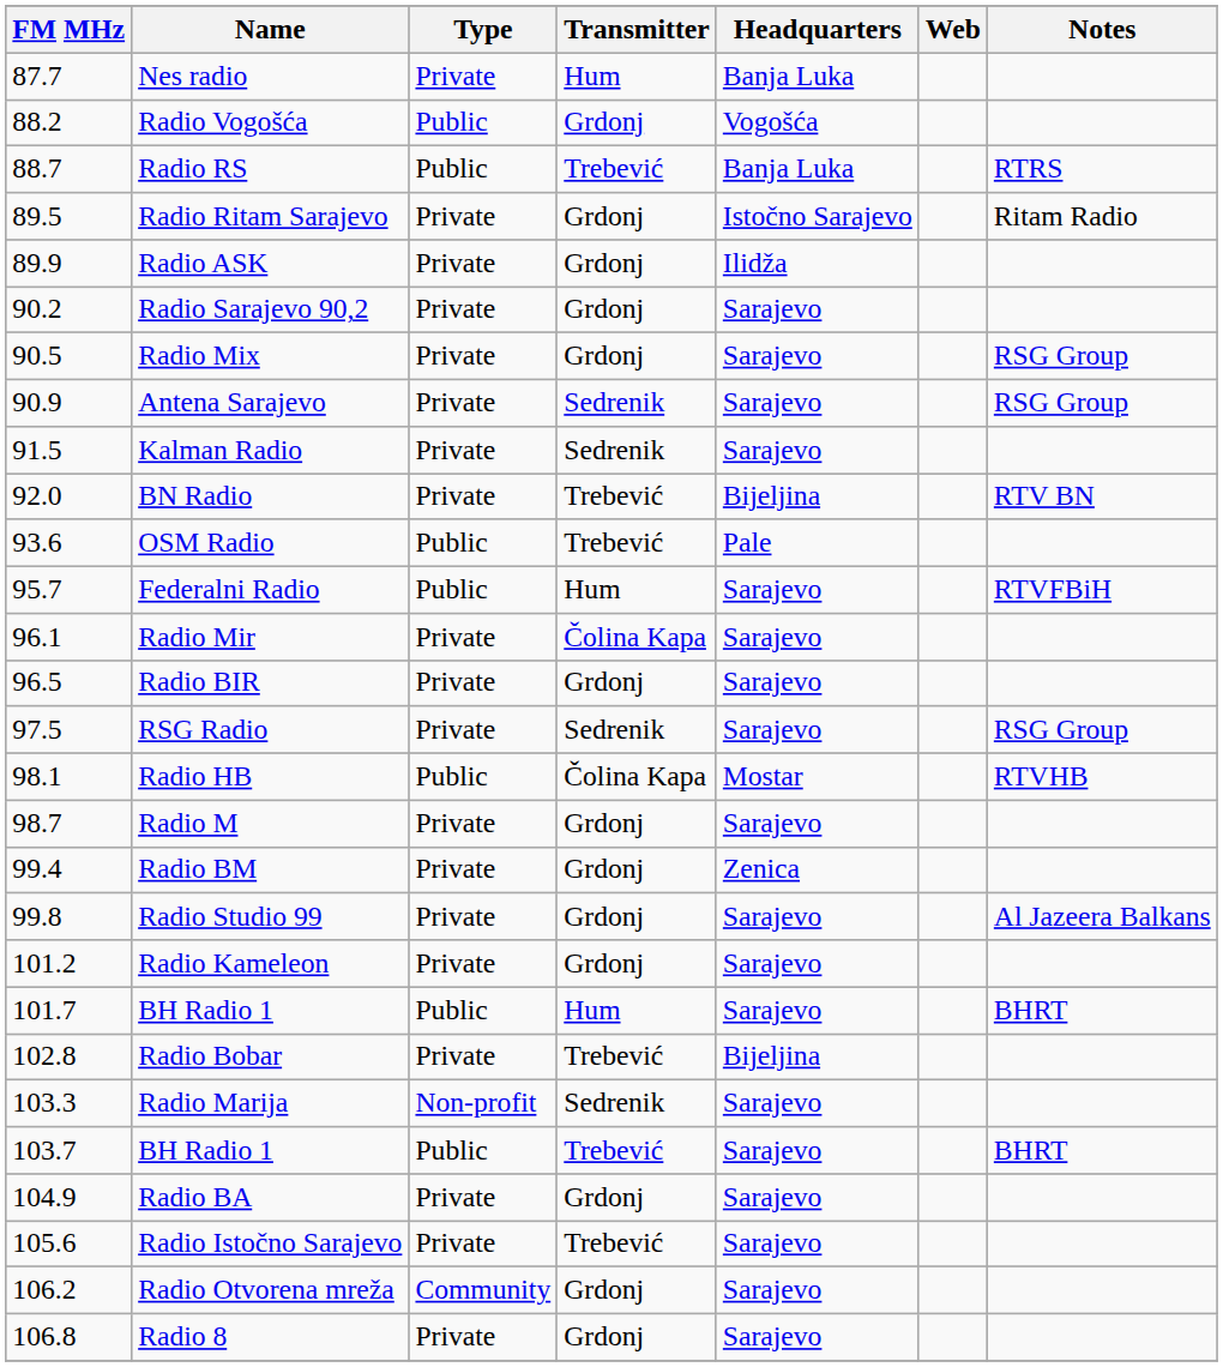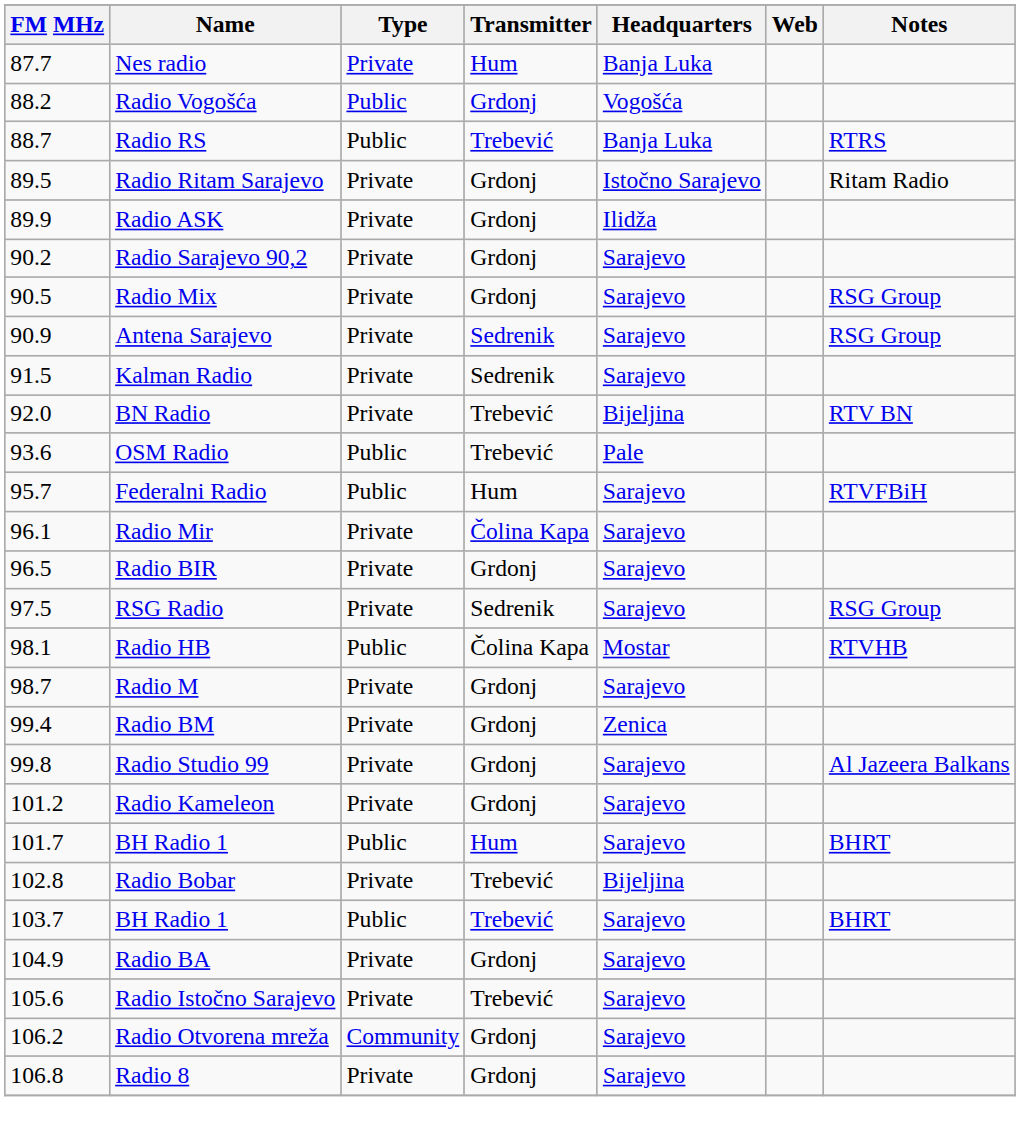 <table class="wikitable" border="1" class="wikitable sortable" style="font-size: 90%">
 <tr>
 </tr>
 <tr>
 <th><a href='#'>FM</a> <a href='#'>MHz</a></th>
 <th>Name</th>
 <th>Type</th>
 <th>Transmitter</th>
 <th>Headquarters</th>
 <th>Web</th>
 <th>Notes</th>
 </tr>
 <tr>
 <td>87.7</td>
 <td><a href='#'>Nes radio</a></td>
 <td><a href='#'>Private</a></td>
 <td><a href='#'>Hum</a></td>
 <td><a href='#'>Banja Luka</a></td>
 <td></td>
 </tr>
 <tr>
 <td>88.2</td>
 <td><a href='#'>Radio Vogošća</a></td>
 <td><a href='#'>Public</a></td>
 <td><a href='#'>Grdonj</a></td>
 <td><a href='#'>Vogošća</a></td>
 <td></td>
 <td></td>
 </tr>
 <tr>
 <td>88.7</td>
 <td><a href='#'>Radio RS</a></td>
 <td>Public</td>
 <td><a href='#'>Trebević</a></td>
 <td><a href='#'>Banja Luka</a></td>
 <td></td>
 <td><a href='#'>RTRS</a></td>
 </tr>
 <tr>
 <td>89.5</td>
 <td><a href='#'>Radio Ritam Sarajevo</a></td>
 <td>Private</td>
 <td>Grdonj</td>
 <td><a href='#'>Istočno Sarajevo</a></td>
 <td></td>
 <td>Ritam Radio</td>
 </tr>
 <tr>
 <td>89.9</td>
 <td><a href='#'>Radio ASK</a></td>
 <td>Private</td>
 <td>Grdonj</td>
 <td><a href='#'>Ilidža</a></td>
 <td></td>
 <td></td>
 </tr>
 <tr>
 <td>90.2</td>
 <td><a href='#'>Radio Sarajevo 90,2</a></td>
 <td>Private</td>
 <td>Grdonj</td>
 <td><a href='#'>Sarajevo</a></td>
 <td></td>
 <td></td>
 </tr>
 <tr>
 <td>90.5</td>
 <td><a href='#'>Radio Mix</a></td>
 <td>Private</td>
 <td>Grdonj</td>
 <td><a href='#'>Sarajevo</a></td>
 <td></td>
 <td><a href='#'>RSG Group</a></td>
 </tr>
 <tr>
 <td>90.9</td>
 <td><a href='#'>Antena Sarajevo</a></td>
 <td>Private</td>
 <td><a href='#'>Sedrenik</a></td>
 <td><a href='#'>Sarajevo</a></td>
 <td></td>
 <td><a href='#'>RSG Group</a></td>
 </tr>
 <tr>
 <td>91.5</td>
 <td><a href='#'>Kalman Radio</a></td>
 <td>Private</td>
 <td>Sedrenik</td>
 <td><a href='#'>Sarajevo</a></td>
 <td></td>
 <td></td>
 </tr>
 <tr>
 <td>92.0</td>
 <td><a href='#'>BN Radio</a></td>
 <td>Private</td>
 <td>Trebević</td>
 <td><a href='#'>Bijeljina</a></td>
 <td></td>
 <td><a href='#'>RTV BN</a></td>
 </tr>
 <tr>
 <td>93.6</td>
 <td><a href='#'>OSM Radio</a></td>
 <td>Public</td>
 <td>Trebević</td>
 <td><a href='#'>Pale</a></td>
 <td></td>
 <td></td>
 </tr>
 <tr>
 <td>95.7</td>
 <td><a href='#'>Federalni Radio</a></td>
 <td>Public</td>
 <td>Hum</td>
 <td><a href='#'>Sarajevo</a></td>
 <td></td>
 <td><a href='#'>RTVFBiH</a></td>
 </tr>
 <tr>
 <td>96.1</td>
 <td><a href='#'>Radio Mir</a></td>
 <td>Private</td>
 <td><a href='#'>Čolina Kapa</a></td>
 <td><a href='#'>Sarajevo</a></td>
 <td></td>
 <td></td>
 </tr>
 <tr>
 <td>96.5</td>
 <td><a href='#'>Radio BIR</a></td>
 <td>Private</td>
 <td>Grdonj</td>
 <td><a href='#'>Sarajevo</a></td>
 <td></td>
 <td></td>
 </tr>
 <tr>
 <td>97.5</td>
 <td><a href='#'>RSG Radio</a></td>
 <td>Private</td>
 <td>Sedrenik</td>
 <td><a href='#'>Sarajevo</a></td>
 <td></td>
 <td><a href='#'>RSG Group</a></td>
 </tr>
 <tr>
 <td>98.1</td>
 <td><a href='#'>Radio HB</a></td>
 <td>Public</td>
 <td>Čolina Kapa</td>
 <td><a href='#'>Mostar</a></td>
 <td></td>
 <td><a href='#'>RTVHB</a></td>
 </tr>
 <tr>
 <td>98.7</td>
 <td><a href='#'>Radio M</a></td>
 <td>Private</td>
 <td>Grdonj</td>
 <td><a href='#'>Sarajevo</a></td>
 <td></td>
 <td></td>
 </tr>
 <tr>
 <td>99.4</td>
 <td><a href='#'>Radio BM</a></td>
 <td>Private</td>
 <td>Grdonj</td>
 <td><a href='#'>Zenica</a></td>
 <td></td>
 <td></td>
 </tr>
 <tr>
 <td>99.8</td>
 <td><a href='#'>Radio Studio 99</a></td>
 <td>Private</td>
 <td>Grdonj</td>
 <td><a href='#'>Sarajevo</a></td>
 <td></td>
 <td><a href='#'>Al Jazeera Balkans</a></td>
 </tr>
 <tr>
 <td>101.2</td>
 <td><a href='#'>Radio Kameleon</a></td>
 <td>Private</td>
 <td>Grdonj</td>
 <td><a href='#'>Sarajevo</a></td>
 <td></td>
 <td></td>
 </tr>
 <tr>
 <td>101.7</td>
 <td><a href='#'>BH Radio 1</a></td>
 <td>Public</td>
 <td><a href='#'>Hum</a></td>
 <td><a href='#'>Sarajevo</a></td>
 <td></td>
 <td><a href='#'>BHRT</a></td>
 </tr>
 <tr>
 <td>102.8</td>
 <td><a href='#'>Radio Bobar</a></td>
 <td>Private</td>
 <td>Trebević</td>
 <td><a href='#'>Bijeljina</a></td>
 <td></td>
 <td></td>
 </tr>
 <tr>
-<td>103.3</td>
-<td><a href='#'>Radio Marija</a></td>
-<td><a href='#'>Non-profit</a></td>
-<td>Sedrenik</td>
-<td><a href='#'>Sarajevo</a></td>
-<td></td>
-<td></td>
-</tr>
-<tr>
 <td>103.7</td>
 <td><a href='#'>BH Radio 1</a></td>
 <td>Public</td>
 <td><a href='#'>Trebević</a></td>
 <td><a href='#'>Sarajevo</a></td>
 <td></td>
 <td><a href='#'>BHRT</a></td>
 </tr>
 <tr>
 <td>104.9</td>
 <td><a href='#'>Radio BA</a></td>
 <td>Private</td>
 <td>Grdonj</td>
 <td><a href='#'>Sarajevo</a></td>
 <td></td>
 <td></td>
 </tr>
 <tr>
 <td>105.6</td>
 <td><a href='#'>Radio Istočno Sarajevo</a></td>
 <td>Private</td>
 <td>Trebević</td>
 <td><a href='#'>Sarajevo</a></td>
 <td></td>
 <td></td>
 </tr>
 <tr>
 <td>106.2</td>
 <td><a href='#'>Radio Otvorena mreža</a></td>
 <td><a href='#'>Community</a></td>
 <td>Grdonj</td>
 <td><a href='#'>Sarajevo</a></td>
 <td></td>
 <td></td>
 </tr>
 <tr>
 <td>106.8</td>
 <td><a href='#'>Radio 8</a></td>
 <td>Private</td>
 <td>Grdonj</td>
 <td><a href='#'>Sarajevo</a></td>
 <td></td>
 <td></td>
 </tr>
 <tr>
 </tr>
 </table>
